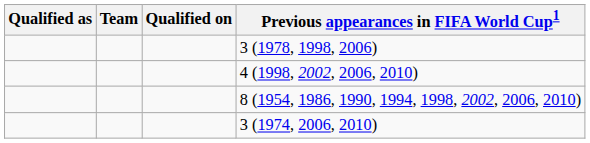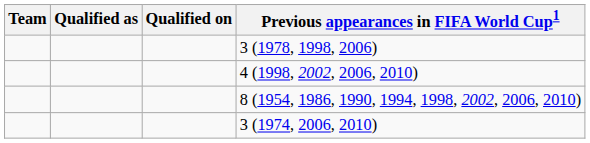 <table class="wikitable sortable">
 <tr>
+<th>Team</th>
 <th>Qualified as</th>
-<th>Team</th>
 <th>Qualified on</th>
 <th data-sort-type="number">Previous <a href='#'>appearances</a> in <a href='#'>FIFA World Cup</a><sup><strong><a href='#'>1</a></strong></sup></th>
 </tr>
 <tr>
 <td></td>
 <td></td>
 <td></td>
 <td>3 (<a href='#'>1978</a>, <a href='#'>1998</a>, <a href='#'>2006</a>)</td>
 </tr>
 <tr>
 <td></td>
 <td></td>
 <td></td>
 <td>4 (<a href='#'>1998</a>, <em><a href='#'>2002</a></em>, <a href='#'>2006</a>, <a href='#'>2010</a>)</td>
 </tr>
 <tr>
 <td></td>
 <td></td>
 <td></td>
 <td>8 (<a href='#'>1954</a>, <a href='#'>1986</a>, <a href='#'>1990</a>, <a href='#'>1994</a>, <a href='#'>1998</a>, <em><a href='#'>2002</a></em>, <a href='#'>2006</a>, <a href='#'>2010</a>)</td>
 </tr>
 <tr>
 <td></td>
 <td></td>
 <td></td>
 <td>3 (<a href='#'>1974</a>, <a href='#'>2006</a>, <a href='#'>2010</a>)</td>
 </tr>
 </table>
